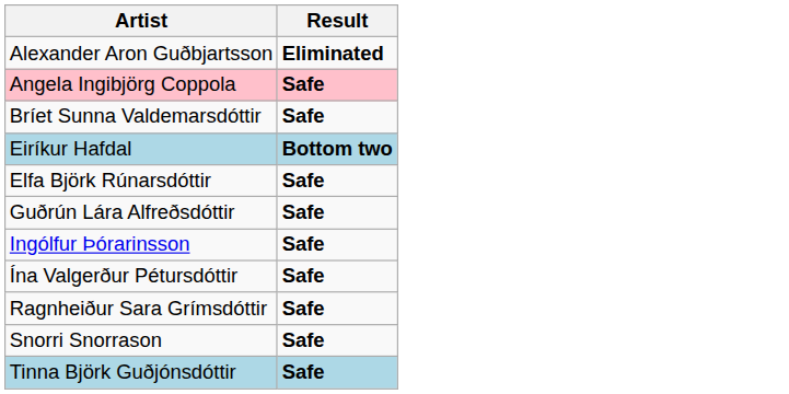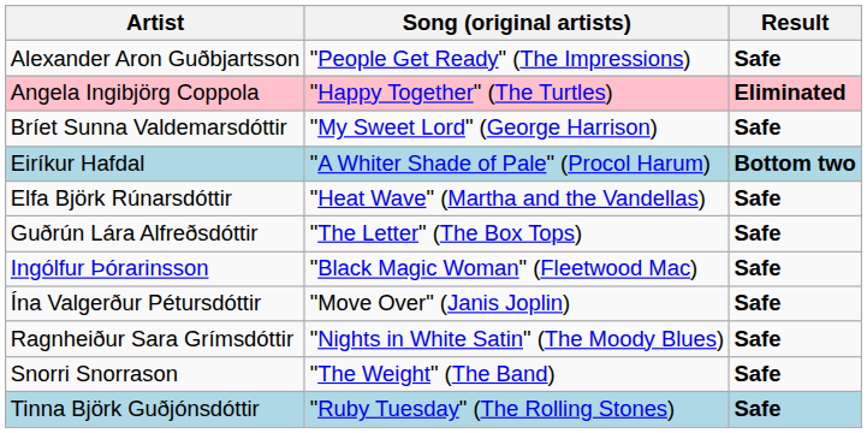 <table class=wikitable>
 <tr>
 <th>Artist</th>
+<th>Song (original artists)</th>
 <th>Result</th>
 </tr>
 <tr>
 <td>Alexander Aron Guðbjartsson</td>
-<td><strong>Eliminated</strong></td>
+<td>"<a href='#'>People Get Ready</a>" (<a href='#'>The Impressions</a>)</td>
+<td><strong>Safe</strong></td>
 </tr>
 <tr style="background:pink;">
 <td>Angela Ingibjörg Coppola</td>
-<td><strong>Safe</strong></td>
+<td>"<a href='#'>Happy Together</a>" (<a href='#'>The Turtles</a>)</td>
+<td><strong>Eliminated</strong></td>
 </tr>
 <tr>
 <td>Bríet Sunna Valdemarsdóttir</td>
+<td>"<a href='#'>My Sweet Lord</a>" (<a href='#'>George Harrison</a>)</td>
 <td><strong>Safe</strong></td>
 </tr>
 <tr style="background:lightblue;">
 <td>Eiríkur Hafdal</td>
+<td>"<a href='#'>A Whiter Shade of Pale</a>" (<a href='#'>Procol Harum</a>)</td>
 <td><strong>Bottom two</strong></td>
 </tr>
 <tr>
 <td>Elfa Björk Rúnarsdóttir</td>
+<td>"<a href='#'>Heat Wave</a>" (<a href='#'>Martha and the Vandellas</a>)</td>
 <td><strong>Safe</strong></td>
 </tr>
 <tr>
 <td>Guðrún Lára Alfreðsdóttir</td>
+<td>"<a href='#'>The Letter</a>" (<a href='#'>The Box Tops</a>)</td>
 <td><strong>Safe</strong></td>
 </tr>
 <tr>
 <td><a href='#'>Ingólfur Þórarinsson</a></td>
+<td>"<a href='#'>Black Magic Woman</a>" (<a href='#'>Fleetwood Mac</a>)</td>
 <td><strong>Safe</strong></td>
 </tr>
 <tr>
 <td>Ína Valgerður Pétursdóttir</td>
+<td>"Move Over" (<a href='#'>Janis Joplin</a>)</td>
 <td><strong>Safe</strong></td>
 </tr>
 <tr>
 <td>Ragnheiður Sara Grímsdóttir</td>
+<td>"<a href='#'>Nights in White Satin</a>" (<a href='#'>The Moody Blues</a>)</td>
 <td><strong>Safe</strong></td>
 </tr>
 <tr>
 <td>Snorri Snorrason</td>
+<td>"<a href='#'>The Weight</a>" (<a href='#'>The Band</a>)</td>
 <td><strong>Safe</strong></td>
 </tr>
 <tr style="background:lightblue;">
 <td>Tinna Björk Guðjónsdóttir</td>
+<td>"<a href='#'>Ruby Tuesday</a>" (<a href='#'>The Rolling Stones</a>)</td>
 <td><strong>Safe</strong></td>
 </tr>
 </table>
